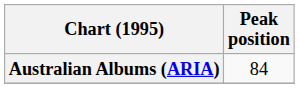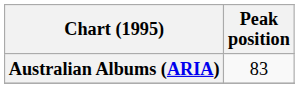 <table class="wikitable sortable plainrowheaders">
 <tr>
 <th scope="col">Chart (1995)</th>
 <th scope="col">Peak<br>position</th>
 </tr>
 <tr>
 <th scope="row">Australian Albums (<a href='#'>ARIA</a>)</th>
-<td style="text-align:center;">84</td>
+<td style="text-align:center;">83</td>
 </tr>
 <tr>
 </tr>
 <tr>
 </tr>
 <tr>
 </tr>
 </table>
